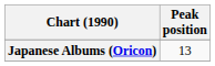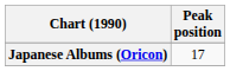 <table class="wikitable sortable plainrowheaders">
 <tr>
 <th scope="col">Chart (1990)</th>
 <th scope="col">Peak<br>position</th>
 </tr>
 <tr>
 </tr>
 <tr>
 </tr>
 <tr>
 <th scope="row">Japanese Albums (<a href='#'>Oricon</a>)</th>
-<td align="center">13</td>
+<td align="center">17</td>
 </tr>
 <tr>
 </tr>
 <tr>
 </tr>
 </table>
